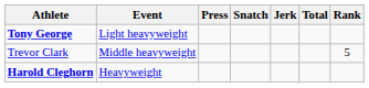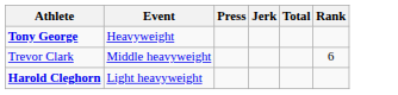 <table class="wikitable" style="text-align:center; font-size:90%">
 <tr>
 <th>Athlete</th>
 <th>Event</th>
 <th>Press</th>
-<th>Snatch</th>
 <th>Jerk</th>
 <th>Total</th>
 <th>Rank</th>
 </tr>
 <tr>
 <td style="text-align:left;"><strong><a href='#'>Tony George</a></strong></td>
-<td style="text-align:left;"><a href='#'>Light heavyweight</a></td>
-<td></td>
+<td style="text-align:left;"><a href='#'>Heavyweight</a></td>
 <td></td>
 <td></td>
 <td></td>
 <td></td>
 </tr>
 <tr>
 <td style="text-align:left;"><a href='#'>Trevor Clark</a></td>
 <td style="text-align:left;"><a href='#'>Middle heavyweight</a></td>
 <td></td>
 <td></td>
 <td></td>
-<td></td>
-<td>5</td>
+<td>6</td>
 </tr>
 <tr>
 <td style="text-align:left;"><strong><a href='#'>Harold Cleghorn</a></strong></td>
-<td style="text-align:left;"><a href='#'>Heavyweight</a></td>
-<td></td>
+<td style="text-align:left;"><a href='#'>Light heavyweight</a></td>
 <td></td>
 <td></td>
 <td></td>
 <td></td>
 </tr>
 </table>
